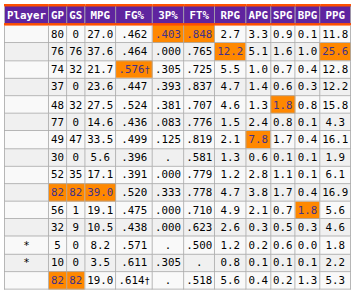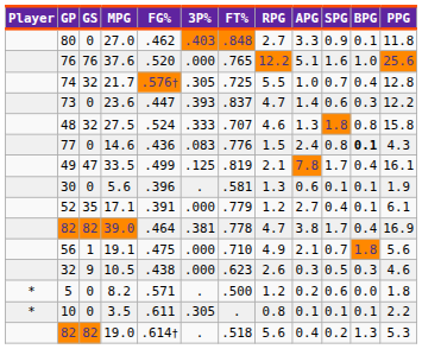 <table class="wikitable sortable" style="text-align:right;">
 <tr>
 <th style="background:#5F249F; color:#FFFFFF; border-top:#FE5000 3px solid; border-bottom:#FE5000 3px solid;">Player</th>
 <th style="background:#5F249F; color:#FFFFFF; border-top:#FE5000 3px solid; border-bottom:#FE5000 3px solid;">GP</th>
 <th style="background:#5F249F; color:#FFFFFF; border-top:#FE5000 3px solid; border-bottom:#FE5000 3px solid;">GS</th>
 <th style="background:#5F249F; color:#FFFFFF; border-top:#FE5000 3px solid; border-bottom:#FE5000 3px solid;">MPG</th>
 <th style="background:#5F249F; color:#FFFFFF; border-top:#FE5000 3px solid; border-bottom:#FE5000 3px solid;">FG%</th>
 <th style="background:#5F249F; color:#FFFFFF; border-top:#FE5000 3px solid; border-bottom:#FE5000 3px solid;">3P%</th>
 <th style="background:#5F249F; color:#FFFFFF; border-top:#FE5000 3px solid; border-bottom:#FE5000 3px solid;">FT%</th>
 <th style="background:#5F249F; color:#FFFFFF; border-top:#FE5000 3px solid; border-bottom:#FE5000 3px solid;">RPG</th>
 <th style="background:#5F249F; color:#FFFFFF; border-top:#FE5000 3px solid; border-bottom:#FE5000 3px solid;">APG</th>
 <th style="background:#5F249F; color:#FFFFFF; border-top:#FE5000 3px solid; border-bottom:#FE5000 3px solid;">SPG</th>
 <th style="background:#5F249F; color:#FFFFFF; border-top:#FE5000 3px solid; border-bottom:#FE5000 3px solid;">BPG</th>
 <th style="background:#5F249F; color:#FFFFFF; border-top:#FE5000 3px solid; border-bottom:#FE5000 3px solid;">PPG</th>
 </tr>
 <tr align="center" bgcolor="">
 <td></td>
 <td>80</td>
 <td>0</td>
 <td>27.0</td>
 <td>.462</td>
 <td style="background:#FF8800;color:#423189;">.403</td>
 <td style="background:#FF8800;color:#423189;">.848</td>
 <td>2.7</td>
 <td>3.3</td>
 <td>0.9</td>
 <td>0.1</td>
 <td>11.8</td>
 </tr>
 <tr align="center" bgcolor="#f0f0f0">
 <td></td>
 <td>76</td>
 <td>76</td>
 <td>37.6</td>
-<td>.464</td>
+<td>.520</td>
 <td>.000</td>
 <td>.765</td>
 <td style="background:#FF8800;color:#423189;">12.2</td>
 <td>5.1</td>
 <td>1.6</td>
 <td>1.0</td>
 <td style="background:#FF8800;color:#423189;">25.6</td>
 </tr>
 <tr align="center" bgcolor="">
 <td></td>
 <td>74</td>
 <td>32</td>
 <td>21.7</td>
 <td style="background:#FF8800;color:#423189;">.576<small>†</small></td>
 <td>.305</td>
 <td>.725</td>
 <td>5.5</td>
 <td>1.0</td>
 <td>0.7</td>
 <td>0.4</td>
 <td>12.8</td>
 </tr>
 <tr align="center" bgcolor="#f0f0f0">
 <td></td>
-<td>37</td>
+<td>73</td>
 <td>0</td>
 <td>23.6</td>
 <td>.447</td>
 <td>.393</td>
 <td>.837</td>
 <td>4.7</td>
 <td>1.4</td>
 <td>0.6</td>
 <td>0.3</td>
 <td>12.2</td>
 </tr>
 <tr align="center" bgcolor="">
 <td></td>
 <td>48</td>
 <td>32</td>
 <td>27.5</td>
 <td>.524</td>
-<td>.381</td>
+<td>.333</td>
 <td>.707</td>
 <td>4.6</td>
 <td>1.3</td>
 <td style="background:#FF8800;color:#423189;">1.8</td>
 <td>0.8</td>
 <td>15.8</td>
 </tr>
 <tr align="center" bgcolor="#f0f0f0">
 <td></td>
 <td>77</td>
 <td>0</td>
 <td>14.6</td>
 <td>.436</td>
 <td>.083</td>
 <td>.776</td>
 <td>1.5</td>
 <td>2.4</td>
 <td>0.8</td>
-<td>0.1</td>
+<td><strong>0.1</strong></td>
 <td>4.3</td>
 </tr>
 <tr align="center" bgcolor="">
 <td></td>
 <td>49</td>
 <td>47</td>
 <td>33.5</td>
 <td>.499</td>
 <td>.125</td>
 <td>.819</td>
 <td>2.1</td>
 <td style="background:#FF8800;color:#423189;">7.8</td>
 <td>1.7</td>
 <td>0.4</td>
 <td>16.1</td>
 </tr>
 <tr align="center" bgcolor="#f0f0f0">
 <td></td>
 <td>30</td>
 <td>0</td>
 <td>5.6</td>
 <td>.396</td>
 <td>.</td>
 <td>.581</td>
 <td>1.3</td>
 <td>0.6</td>
 <td>0.1</td>
 <td>0.1</td>
 <td>1.9</td>
 </tr>
 <tr align="center" bgcolor="">
 <td></td>
 <td>52</td>
 <td>35</td>
 <td>17.1</td>
 <td>.391</td>
 <td>.000</td>
 <td>.779</td>
 <td>1.2</td>
-<td>2.8</td>
-<td>1.1</td>
+<td>2.7</td>
+<td>0.4</td>
 <td>0.1</td>
 <td>6.1</td>
 </tr>
 <tr align="center" bgcolor="#f0f0f0">
 <td></td>
 <td style="background:#FF8800;color:#423189;">82</td>
 <td style="background:#FF8800;color:#423189;">82</td>
 <td style="background:#FF8800;color:#423189;">39.0</td>
-<td>.520</td>
-<td>.333</td>
+<td>.464</td>
+<td>.381</td>
 <td>.778</td>
 <td>4.7</td>
 <td>3.8</td>
 <td>1.7</td>
 <td>0.4</td>
 <td>16.9</td>
 </tr>
 <tr align="center" bgcolor="">
 <td></td>
 <td>56</td>
 <td>1</td>
 <td>19.1</td>
 <td>.475</td>
 <td>.000</td>
 <td>.710</td>
 <td>4.9</td>
 <td>2.1</td>
 <td>0.7</td>
 <td style="background:#FF8800;color:#423189;">1.8</td>
 <td>5.6</td>
 </tr>
 <tr align="center" bgcolor="#f0f0f0">
 <td></td>
 <td>32</td>
 <td>9</td>
 <td>10.5</td>
 <td>.438</td>
 <td>.000</td>
 <td>.623</td>
 <td>2.6</td>
 <td>0.3</td>
 <td>0.5</td>
 <td>0.3</td>
 <td>4.6</td>
 </tr>
 <tr align="center" bgcolor="">
 <td>*</td>
 <td>5</td>
 <td>0</td>
 <td>8.2</td>
 <td>.571</td>
 <td>.</td>
 <td>.500</td>
 <td>1.2</td>
 <td>0.2</td>
 <td>0.6</td>
 <td>0.0</td>
 <td>1.8</td>
 </tr>
 <tr align="center" bgcolor="#f0f0f0">
 <td>*</td>
 <td>10</td>
 <td>0</td>
 <td>3.5</td>
 <td>.611</td>
 <td>.305</td>
 <td>.</td>
 <td>0.8</td>
 <td>0.1</td>
 <td>0.1</td>
 <td>0.1</td>
 <td>2.2</td>
 </tr>
 <tr align="center" bgcolor="">
 <td></td>
 <td style="background:#FF8800;color:#423189;">82</td>
 <td style="background:#FF8800;color:#423189;">82</td>
 <td>19.0</td>
 <td>.614<small>†</small></td>
 <td>.</td>
 <td>.518</td>
 <td>5.6</td>
 <td>0.4</td>
 <td>0.2</td>
 <td>1.3</td>
 <td>5.3</td>
 </tr>
 </table>
